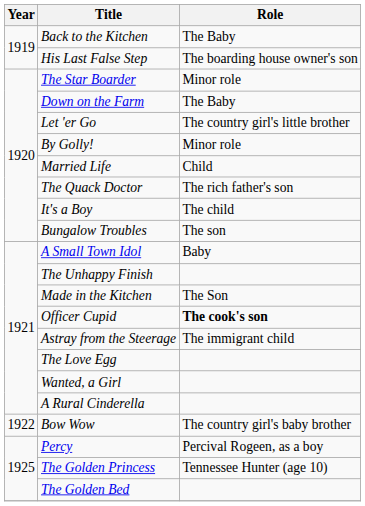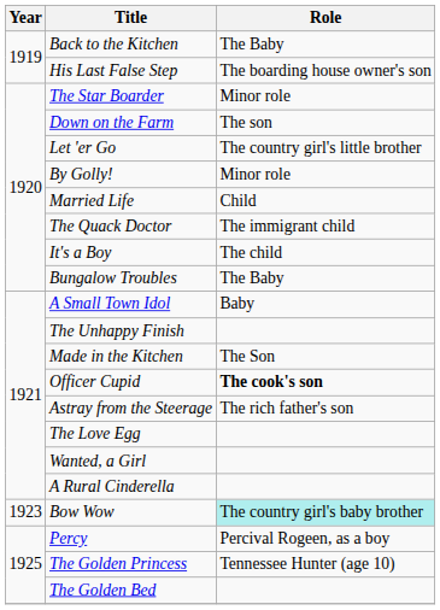 <table class="wikitable">
 <tr>
 <th>Year</th>
 <th>Title</th>
 <th>Role</th>
 </tr>
 <tr>
 <td rowspan=2>1919</td>
 <td><em>Back to the Kitchen</em></td>
 <td>The Baby</td>
 </tr>
 <tr>
 <td><em>His Last False Step</em></td>
 <td>The boarding house owner's son</td>
 </tr>
 <tr>
 <td rowspan=8>1920</td>
 <td><em><a href='#'>The Star Boarder</a></em></td>
 <td>Minor role</td>
 </tr>
 <tr>
 <td><em><a href='#'>Down on the Farm</a></em></td>
-<td>The Baby</td>
+<td>The son</td>
 </tr>
 <tr>
 <td><em>Let 'er Go</em></td>
 <td>The country girl's little brother</td>
 </tr>
 <tr>
 <td><em>By Golly!</em></td>
 <td>Minor role</td>
 </tr>
 <tr>
 <td><em>Married Life</em></td>
 <td>Child</td>
 </tr>
 <tr>
 <td><em>The Quack Doctor</em></td>
-<td>The rich father's son</td>
+<td>The immigrant child</td>
 </tr>
 <tr>
 <td><em>It's a Boy</em></td>
 <td>The child</td>
 </tr>
 <tr>
 <td><em>Bungalow Troubles</em></td>
-<td>The son</td>
+<td>The Baby</td>
 </tr>
 <tr>
 <td rowspan=8>1921</td>
 <td><em><a href='#'>A Small Town Idol</a></em></td>
 <td>Baby</td>
 </tr>
 <tr>
 <td><em>The Unhappy Finish</em></td>
 <td></td>
 </tr>
 <tr>
 <td><em>Made in the Kitchen</em></td>
 <td>The Son</td>
 </tr>
 <tr>
 <td><em>Officer Cupid</em></td>
 <td><strong>The cook's son</strong></td>
 </tr>
 <tr>
 <td><em>Astray from the Steerage</em></td>
-<td>The immigrant child</td>
+<td>The rich father's son</td>
 </tr>
 <tr>
 <td><em>The Love Egg</em></td>
 <td></td>
 </tr>
 <tr>
 <td><em>Wanted, a Girl</em></td>
 <td></td>
 </tr>
 <tr>
 <td><em>A Rural Cinderella</em></td>
 <td></td>
 </tr>
 <tr>
-<td>1922</td>
+<td>1923</td>
 <td><em>Bow Wow</em></td>
-<td>The country girl's baby brother</td>
+<td style="background: paleturquoise;">The country girl's baby brother</td>
 </tr>
 <tr>
 <td rowspan=3>1925</td>
 <td><em><a href='#'>Percy</a></em></td>
 <td>Percival Rogeen, as a boy</td>
 </tr>
 <tr>
 <td><em><a href='#'>The Golden Princess</a></em></td>
 <td>Tennessee Hunter (age 10)</td>
 </tr>
 <tr>
 <td><em><a href='#'>The Golden Bed</a></em></td>
 <td></td>
 </tr>
 <tr>
 </tr>
 </table>
